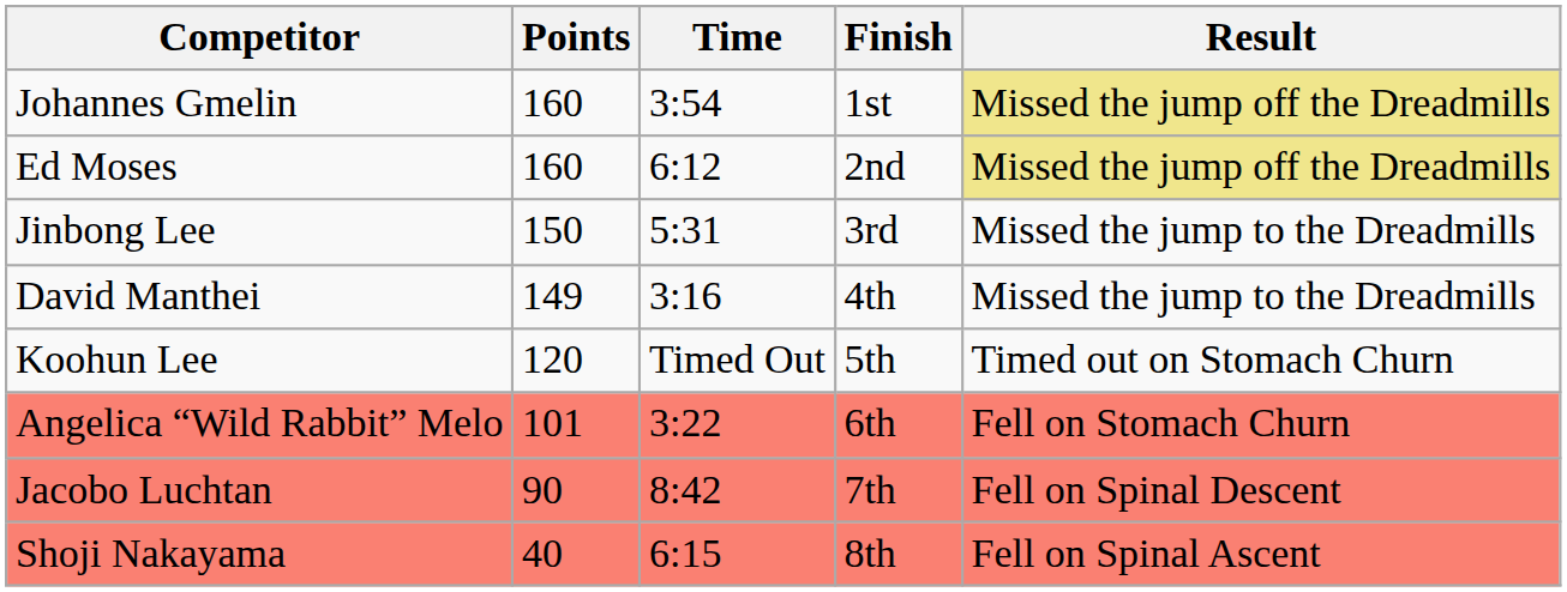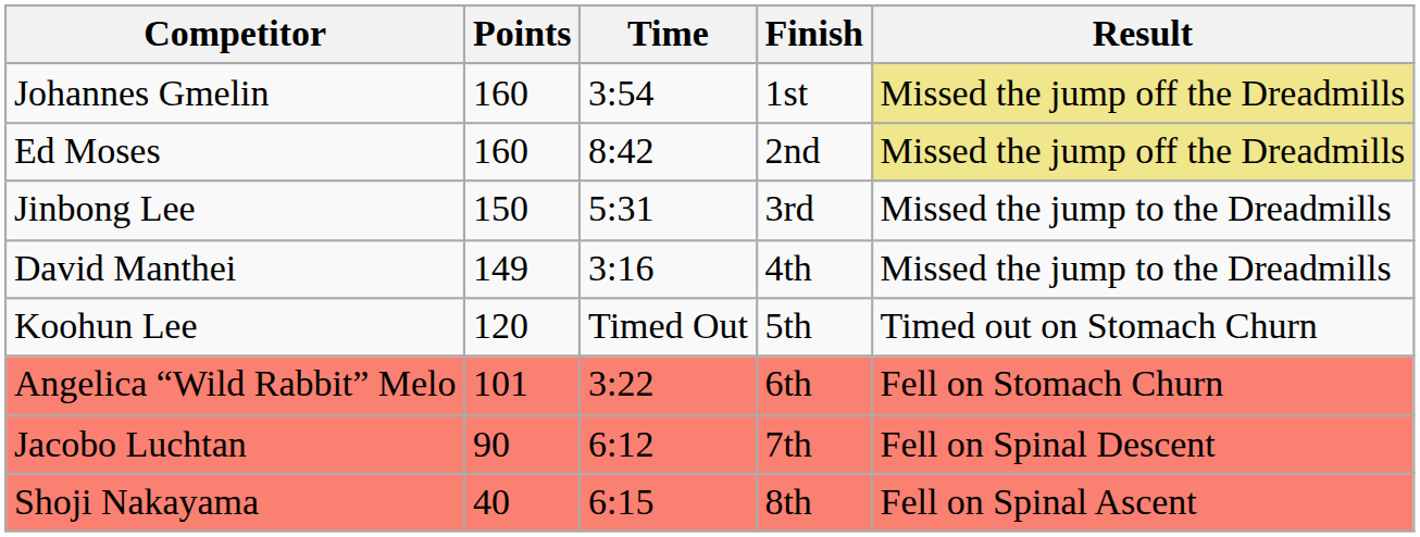 <table class="wikitable sortable">
 <tr>
 <th nowrap="nowrap">Competitor</th>
 <th>Points</th>
 <th>Time</th>
 <th>Finish</th>
 <th>Result</th>
 </tr>
 <tr>
 <td> Johannes Gmelin</td>
 <td>160</td>
 <td>3:54</td>
 <td>1st</td>
 <td style="background: khaki;">Missed the jump off the Dreadmills</td>
 </tr>
 <tr>
 <td> Ed Moses</td>
 <td>160</td>
-<td>6:12</td>
+<td>8:42</td>
 <td>2nd</td>
 <td style="background: khaki;">Missed the jump off the Dreadmills</td>
 </tr>
 <tr>
 <td> Jinbong Lee</td>
 <td>150</td>
 <td>5:31</td>
 <td>3rd</td>
 <td>Missed the jump to the Dreadmills</td>
 </tr>
 <tr>
 <td> David Manthei</td>
 <td>149</td>
 <td>3:16</td>
 <td>4th</td>
 <td>Missed the jump to the Dreadmills</td>
 </tr>
 <tr>
 <td> Koohun Lee</td>
 <td>120</td>
 <td>Timed Out</td>
 <td>5th</td>
 <td>Timed out on Stomach Churn</td>
 </tr>
 <tr style="background-color:#fa8072">
 <td> Angelica “Wild Rabbit” Melo</td>
 <td>101</td>
 <td>3:22</td>
 <td>6th</td>
 <td>Fell on Stomach Churn</td>
 </tr>
 <tr style="background-color:#fa8072">
 <td> Jacobo Luchtan</td>
 <td>90</td>
-<td>8:42</td>
+<td>6:12</td>
 <td>7th</td>
 <td>Fell on Spinal Descent</td>
 </tr>
 <tr style="background-color:#fa8072">
 <td> Shoji Nakayama</td>
 <td>40</td>
 <td>6:15</td>
 <td>8th</td>
 <td>Fell on Spinal Ascent</td>
 </tr>
 </table>
